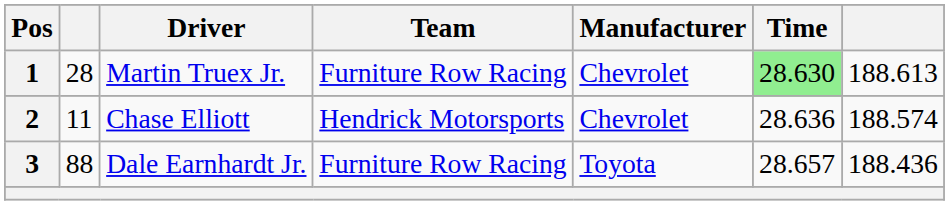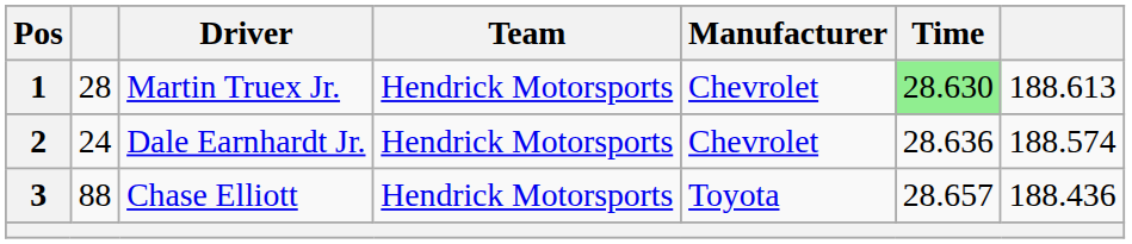 <table class="wikitable" style="font-size:95%">
 <tr>
 <th>Pos</th>
 <th></th>
 <th>Driver</th>
 <th>Team</th>
 <th>Manufacturer</th>
 <th>Time</th>
 <th></th>
 </tr>
 <tr>
 <th>1</th>
 <td>28</td>
 <td><a href='#'>Martin Truex Jr.</a></td>
-<td><a href='#'>Furniture Row Racing</a></td>
+<td><a href='#'>Hendrick Motorsports</a></td>
 <td><a href='#'>Chevrolet</a></td>
 <td style="background: lightgreen;">28.630</td>
 <td>188.613</td>
 </tr>
 <tr>
 <th>2</th>
-<td>11</td>
-<td><a href='#'>Chase Elliott</a></td>
+<td>24</td>
+<td><a href='#'>Dale Earnhardt Jr.</a></td>
 <td><a href='#'>Hendrick Motorsports</a></td>
 <td><a href='#'>Chevrolet</a></td>
 <td>28.636</td>
 <td>188.574</td>
 </tr>
 <tr>
 <th>3</th>
 <td>88</td>
-<td><a href='#'>Dale Earnhardt Jr.</a></td>
-<td><a href='#'>Furniture Row Racing</a></td>
+<td><a href='#'>Chase Elliott</a></td>
+<td><a href='#'>Hendrick Motorsports</a></td>
 <td><a href='#'>Toyota</a></td>
 <td>28.657</td>
 <td>188.436</td>
 </tr>
 <tr>
 <th colspan="7"></th>
 </tr>
 </table>
